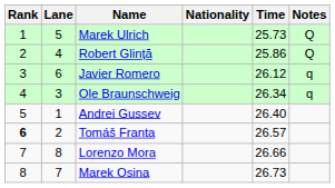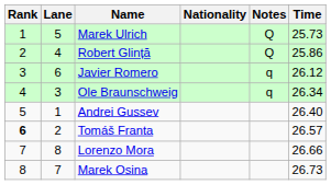 <table class="wikitable sortable" style="text-align:center">
 <tr>
 <th>Rank</th>
 <th>Lane</th>
 <th>Name</th>
 <th>Nationality</th>
+<th>Notes</th>
 <th>Time</th>
-<th>Notes</th>
 </tr>
 <tr bgcolor=ccffcc>
 <td>1</td>
 <td>5</td>
 <td align=left><a href='#'>Marek Ulrich</a></td>
 <td align=left></td>
+<td>Q</td>
 <td>25.73</td>
-<td>Q</td>
 </tr>
 <tr bgcolor=ccffcc>
 <td>2</td>
 <td>4</td>
 <td align=left><a href='#'>Robert Glință</a></td>
 <td align=left></td>
+<td>Q</td>
 <td>25.86</td>
-<td>Q</td>
 </tr>
 <tr bgcolor=ccffcc>
 <td>3</td>
 <td>6</td>
 <td align=left><a href='#'>Javier Romero</a></td>
 <td align=left></td>
+<td>q</td>
 <td>26.12</td>
-<td>q</td>
 </tr>
 <tr bgcolor=ccffcc>
 <td>4</td>
 <td>3</td>
 <td align=left><a href='#'>Ole Braunschweig</a></td>
 <td align=left></td>
+<td>q</td>
 <td>26.34</td>
-<td>q</td>
 </tr>
 <tr>
 <td>5</td>
 <td>1</td>
 <td align=left><a href='#'>Andrei Gussev</a></td>
 <td align=left></td>
+<td></td>
 <td>26.40</td>
-<td></td>
 </tr>
 <tr>
 <td><strong>6</strong></td>
 <td>2</td>
 <td align=left><a href='#'>Tomáš Franta</a></td>
 <td align=left></td>
+<td></td>
 <td>26.57</td>
-<td></td>
 </tr>
 <tr>
 <td>7</td>
 <td>8</td>
 <td align=left><a href='#'>Lorenzo Mora</a></td>
 <td align=left></td>
+<td></td>
 <td>26.66</td>
-<td></td>
 </tr>
 <tr>
 <td>8</td>
 <td>7</td>
 <td align=left><a href='#'>Marek Osina</a></td>
 <td align=left></td>
+<td></td>
 <td>26.73</td>
-<td></td>
 </tr>
 </table>
